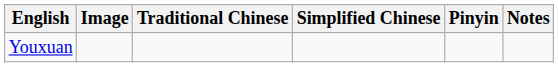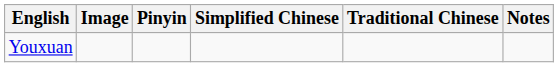 <table class="wikitable">
 <tr>
 <th>English</th>
 <th>Image</th>
+<th>Pinyin</th>
+<th>Simplified Chinese</th>
 <th>Traditional Chinese</th>
-<th>Simplified Chinese</th>
-<th>Pinyin</th>
 <th>Notes</th>
 </tr>
 <tr>
 <td><a href='#'>Youxuan</a></td>
 <td></td>
 <td></td>
 <td></td>
 <td></td>
 <td></td>
 </tr>
 </table>
